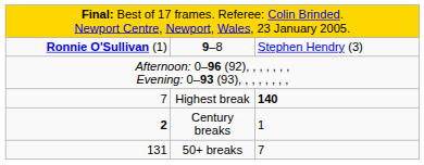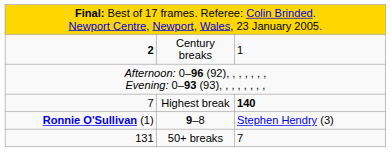 <table class="wikitable" style="font-size: 95%; margin: 1em auto 1em auto;">
 <tr>
 <td colspan="3" align="center" bgcolor="#ffd700"><strong>Final:</strong> Best of 17 frames. Referee: <a href='#'>Colin Brinded</a>.<br><a href='#'>Newport Centre</a>, <a href='#'>Newport</a>, <a href='#'>Wales</a>, 23 January 2005.</td>
 </tr>
 <tr>
-<td width="200" align="right"><strong><a href='#'>Ronnie O'Sullivan</a></strong> (1)<br></td>
-<td width="100" align="center"><strong>9</strong>–8</td>
-<td width="200"><a href='#'>Stephen Hendry</a> (3)<br></td>
+<td align="right"><strong>2</strong></td>
+<td align="center">Century breaks</td>
+<td>1</td>
 </tr>
 <tr>
 <td colspan="3" align="center" style="font-size: 100%"><em>Afternoon:</em> 0–<strong>96</strong> (92), , , , , , ,  <br><em>Evening:</em> 0–<strong>93</strong> (93), , , , , , , , </td>
 </tr>
 <tr>
 <td align="right">7</td>
 <td align="center">Highest break</td>
 <td><strong>140</strong></td>
 </tr>
 <tr>
-<td align="right"><strong>2</strong></td>
-<td align="center">Century breaks</td>
-<td>1</td>
+<td width="200" align="right"><strong><a href='#'>Ronnie O'Sullivan</a></strong> (1)<br></td>
+<td width="100" align="center"><strong>9</strong>–8</td>
+<td width="200"><a href='#'>Stephen Hendry</a> (3)<br></td>
 </tr>
 <tr>
 <td align="right">131</td>
 <td align="center">50+ breaks</td>
 <td>7</td>
 </tr>
 </table>
